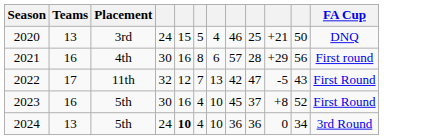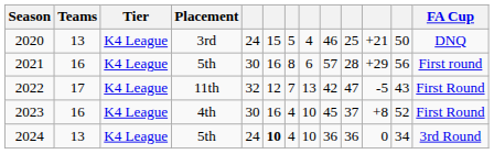 <table class="wikitable" style="text-align: center; font-size:90%;">
 <tr>
 <th>Season</th>
 <th>Teams</th>
+<th>Tier</th>
 <th>Placement</th>
 <th></th>
 <th></th>
 <th></th>
 <th></th>
 <th></th>
 <th></th>
 <th></th>
 <th></th>
 <th><a href='#'>FA Cup</a></th>
 </tr>
 <tr>
 <td>2020</td>
 <td>13</td>
+<td><a href='#'>K4 League</a></td>
 <td>3rd</td>
 <td>24</td>
 <td>15</td>
 <td>5</td>
 <td>4</td>
 <td>46</td>
 <td>25</td>
 <td align=right>+21</td>
 <td>50</td>
 <td><a href='#'>DNQ</a></td>
 </tr>
 <tr>
 <td>2021</td>
 <td>16</td>
-<td>4th</td>
+<td><a href='#'>K4 League</a></td>
+<td>5th</td>
 <td>30</td>
 <td>16</td>
 <td>8</td>
 <td>6</td>
 <td>57</td>
 <td>28</td>
 <td align=right>+29</td>
 <td>56</td>
 <td><a href='#'>First round</a></td>
 </tr>
 <tr>
 <td>2022</td>
 <td>17</td>
+<td><a href='#'>K4 League</a></td>
 <td>11th</td>
 <td>32</td>
 <td>12</td>
 <td>7</td>
 <td>13</td>
 <td>42</td>
 <td>47</td>
 <td align=right>-5</td>
 <td>43</td>
 <td><a href='#'>First Round</a></td>
 </tr>
 <tr>
 <td>2023</td>
 <td>16</td>
-<td>5th</td>
+<td><a href='#'>K4 League</a></td>
+<td>4th</td>
 <td>30</td>
 <td>16</td>
 <td>4</td>
 <td>10</td>
 <td>45</td>
 <td>37</td>
 <td align=right>+8</td>
 <td>52</td>
 <td><a href='#'>First Round</a></td>
 </tr>
 <tr>
 <td>2024</td>
 <td>13</td>
+<td><a href='#'>K4 League</a></td>
 <td>5th</td>
 <td>24</td>
 <td><strong>10</strong></td>
 <td>4</td>
 <td>10</td>
 <td>36</td>
 <td>36</td>
 <td align=right>0</td>
 <td>34</td>
 <td><a href='#'>3rd Round</a></td>
 </tr>
 </table>
